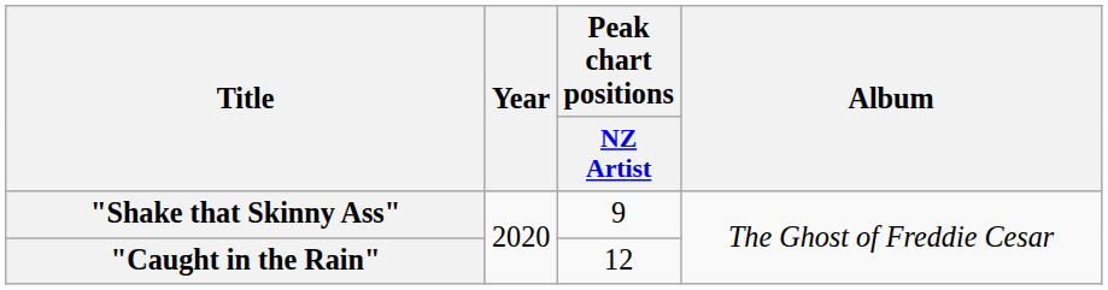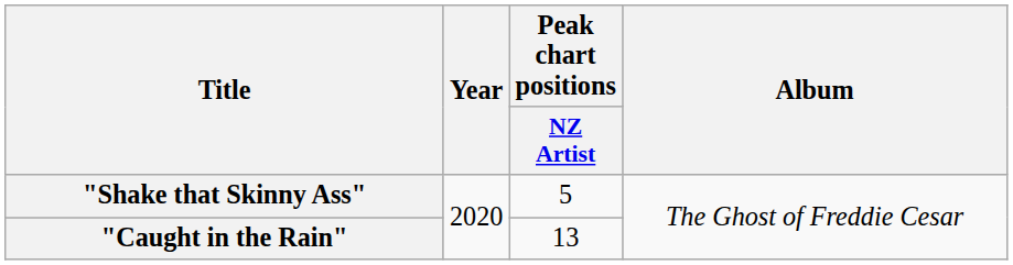 <table class="wikitable plainrowheaders" style="text-align:center;">
 <tr>
 <th scope="col" rowspan="2" style="width:16em;">Title</th>
 <th scope="col" rowspan="2" style="width:1em;">Year</th>
 <th scope="col" colspan="1">Peak chart positions</th>
 <th scope="col" rowspan="2" style="width:14em;">Album</th>
 </tr>
 <tr>
 <th scope="col" style="width:3em;font-size:90%;"><a href='#'>NZ<br>Artist</a><br></th>
 </tr>
 <tr>
 <th scope="row">"Shake that Skinny Ass"</th>
 <td rowspan="2">2020</td>
-<td>9</td>
+<td>5</td>
 <td rowspan="2"><em>The Ghost of Freddie Cesar</em></td>
 </tr>
 <tr>
 <th scope="row">"Caught in the Rain"</th>
-<td>12</td>
+<td>13</td>
 </tr>
 </table>
